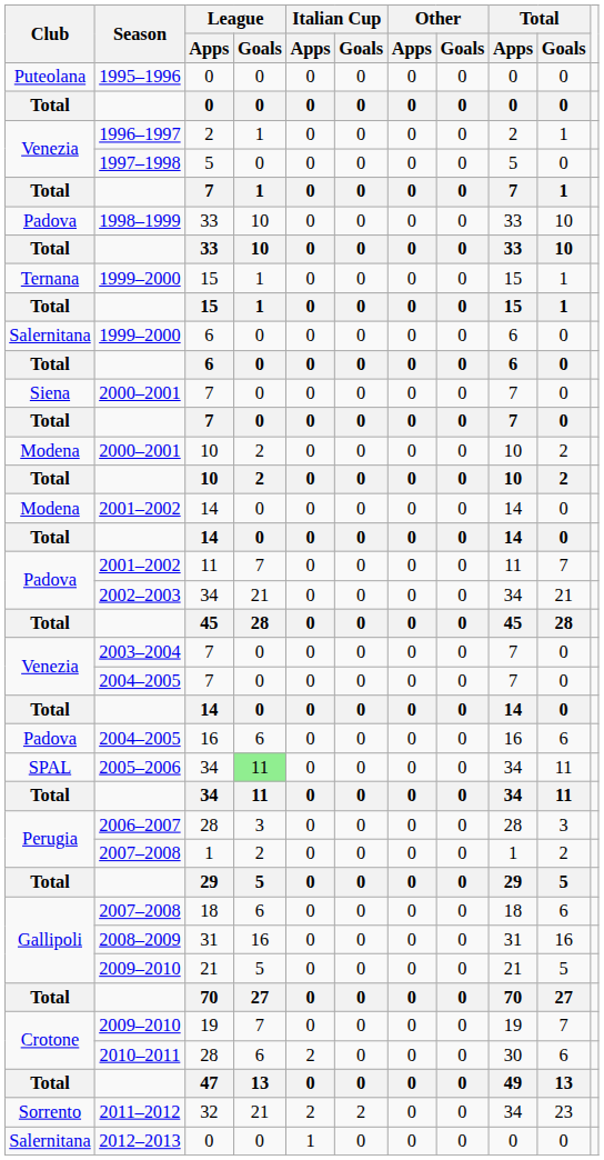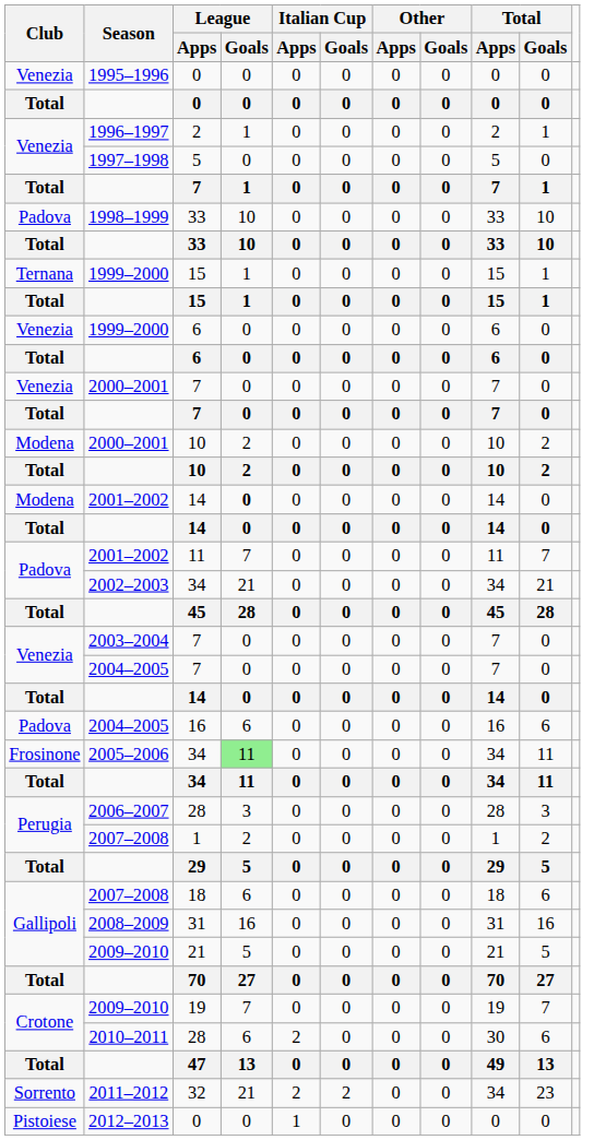 <table class="wikitable" style="text-align:center;">
 <tr>
 <th rowspan="2">Club</th>
 <th rowspan="2">Season</th>
 <th colspan="2">League</th>
 <th colspan="2">Italian Cup</th>
 <th colspan="2">Other</th>
 <th colspan="2">Total</th>
 </tr>
 <tr>
 <th>Apps</th>
 <th>Goals</th>
 <th>Apps</th>
 <th>Goals</th>
 <th>Apps</th>
 <th>Goals</th>
 <th>Apps</th>
 <th>Goals</th>
 </tr>
 <tr>
-<td rowspan="1" valign="center"><a href='#'>Puteolana</a></td>
+<td rowspan="1" valign="center"><a href='#'>Venezia</a></td>
 <td><a href='#'>1995–1996</a></td>
 <td>0</td>
 <td>0</td>
 <td>0</td>
 <td>0</td>
 <td>0</td>
 <td>0</td>
 <td>0</td>
 <td>0</td>
 <td></td>
 </tr>
 <tr>
 <th>Total</th>
 <td –></td>
 <th>0</th>
 <th>0</th>
 <th>0</th>
 <th>0</th>
 <th>0</th>
 <th>0</th>
 <th>0</th>
 <th>0</th>
 </tr>
 <tr>
 <td rowspan="2" valign="center"><a href='#'>Venezia</a></td>
 <td><a href='#'>1996–1997</a></td>
 <td>2</td>
 <td>1</td>
 <td>0</td>
 <td>0</td>
 <td>0</td>
 <td>0</td>
 <td>2</td>
 <td>1</td>
 <td></td>
 </tr>
 <tr>
 <td><a href='#'>1997–1998</a></td>
 <td>5</td>
 <td>0</td>
 <td>0</td>
 <td>0</td>
 <td>0</td>
 <td>0</td>
 <td>5</td>
 <td>0</td>
 <td></td>
 </tr>
 <tr>
 <th>Total</th>
 <td –></td>
 <th>7</th>
 <th>1</th>
 <th>0</th>
 <th>0</th>
 <th>0</th>
 <th>0</th>
 <th>7</th>
 <th>1</th>
 </tr>
 <tr>
 <td rowspan="1" valign="center"><a href='#'>Padova</a></td>
 <td><a href='#'>1998–1999</a></td>
 <td>33</td>
 <td>10</td>
 <td>0</td>
 <td>0</td>
 <td>0</td>
 <td>0</td>
 <td>33</td>
 <td>10</td>
 <td></td>
 </tr>
 <tr>
 <th>Total</th>
 <td –></td>
 <th>33</th>
 <th>10</th>
 <th>0</th>
 <th>0</th>
 <th>0</th>
 <th>0</th>
 <th>33</th>
 <th>10</th>
 </tr>
 <tr>
 <td rowspan="1" valign="center"><a href='#'>Ternana</a></td>
 <td><a href='#'>1999–2000</a></td>
 <td>15</td>
 <td>1</td>
 <td>0</td>
 <td>0</td>
 <td>0</td>
 <td>0</td>
 <td>15</td>
 <td>1</td>
 <td></td>
 </tr>
 <tr>
 <th>Total</th>
 <td –></td>
 <th>15</th>
 <th>1</th>
 <th>0</th>
 <th>0</th>
 <th>0</th>
 <th>0</th>
 <th>15</th>
 <th>1</th>
 </tr>
 <tr>
-<td rowspan="1" valign="center"><a href='#'>Salernitana</a></td>
+<td rowspan="1" valign="center"><a href='#'>Venezia</a></td>
 <td><a href='#'>1999–2000</a></td>
 <td>6</td>
 <td>0</td>
 <td>0</td>
 <td>0</td>
 <td>0</td>
 <td>0</td>
 <td>6</td>
 <td>0</td>
 <td></td>
 </tr>
 <tr>
 <th>Total</th>
 <td –></td>
 <th>6</th>
 <th>0</th>
 <th>0</th>
 <th>0</th>
 <th>0</th>
 <th>0</th>
 <th>6</th>
 <th>0</th>
 </tr>
 <tr>
-<td rowspan="1" valign="center"><a href='#'>Siena</a></td>
+<td rowspan="1" valign="center"><a href='#'>Venezia</a></td>
 <td><a href='#'>2000–2001</a></td>
 <td>7</td>
 <td>0</td>
 <td>0</td>
 <td>0</td>
 <td>0</td>
 <td>0</td>
 <td>7</td>
 <td>0</td>
 <td></td>
 </tr>
 <tr>
 <th>Total</th>
 <td –></td>
 <th>7</th>
 <th>0</th>
 <th>0</th>
 <th>0</th>
 <th>0</th>
 <th>0</th>
 <th>7</th>
 <th>0</th>
 </tr>
 <tr>
 <td rowspan="1" valign="center"><a href='#'>Modena</a></td>
 <td><a href='#'>2000–2001</a></td>
 <td>10</td>
 <td>2</td>
 <td>0</td>
 <td>0</td>
 <td>0</td>
 <td>0</td>
 <td>10</td>
 <td>2</td>
 <td></td>
 </tr>
 <tr>
 <th>Total</th>
 <td –></td>
 <th>10</th>
 <th>2</th>
 <th>0</th>
 <th>0</th>
 <th>0</th>
 <th>0</th>
 <th>10</th>
 <th>2</th>
 </tr>
 <tr>
 <td rowspan="1" valign="center"><a href='#'>Modena</a></td>
 <td><a href='#'>2001–2002</a></td>
 <td>14</td>
-<td>0</td>
+<td><strong>0</strong></td>
 <td>0</td>
 <td>0</td>
 <td>0</td>
 <td>0</td>
 <td>14</td>
 <td>0</td>
 <td></td>
 </tr>
 <tr>
 <th>Total</th>
 <td –></td>
 <th>14</th>
 <th>0</th>
 <th>0</th>
 <th>0</th>
 <th>0</th>
 <th>0</th>
 <th>14</th>
 <th>0</th>
 </tr>
 <tr>
 <td rowspan="2" valign="center"><a href='#'>Padova</a></td>
 <td><a href='#'>2001–2002</a></td>
 <td>11</td>
 <td>7</td>
 <td>0</td>
 <td>0</td>
 <td>0</td>
 <td>0</td>
 <td>11</td>
 <td>7</td>
 <td></td>
 </tr>
 <tr>
 <td><a href='#'>2002–2003</a></td>
 <td>34</td>
 <td>21</td>
 <td>0</td>
 <td>0</td>
 <td>0</td>
 <td>0</td>
 <td>34</td>
 <td>21</td>
 <td></td>
 </tr>
 <tr>
 <th>Total</th>
 <td –></td>
 <th>45</th>
 <th>28</th>
 <th>0</th>
 <th>0</th>
 <th>0</th>
 <th>0</th>
 <th>45</th>
 <th>28</th>
 </tr>
 <tr>
 <td rowspan="2" valign="center"><a href='#'>Venezia</a></td>
 <td><a href='#'>2003–2004</a></td>
 <td>7</td>
 <td>0</td>
 <td>0</td>
 <td>0</td>
 <td>0</td>
 <td>0</td>
 <td>7</td>
 <td>0</td>
 <td></td>
 </tr>
 <tr>
 <td><a href='#'>2004–2005</a></td>
 <td>7</td>
 <td>0</td>
 <td>0</td>
 <td>0</td>
 <td>0</td>
 <td>0</td>
 <td>7</td>
 <td>0</td>
 <td></td>
 </tr>
 <tr>
 <th>Total</th>
 <td –></td>
 <th>14</th>
 <th>0</th>
 <th>0</th>
 <th>0</th>
 <th>0</th>
 <th>0</th>
 <th>14</th>
 <th>0</th>
 </tr>
 <tr>
 <td rowspan="1" valign="center"><a href='#'>Padova</a></td>
 <td><a href='#'>2004–2005</a></td>
 <td>16</td>
 <td>6</td>
 <td>0</td>
 <td>0</td>
 <td>0</td>
 <td>0</td>
 <td>16</td>
 <td>6</td>
 <td></td>
 </tr>
 <tr>
-<td rowspan="1" valign="center"><a href='#'>SPAL</a></td>
+<td rowspan="1" valign="center"><a href='#'>Frosinone</a></td>
 <td><a href='#'>2005–2006</a></td>
 <td>34</td>
 <td style="background: lightgreen;">11</td>
 <td>0</td>
 <td>0</td>
 <td>0</td>
 <td>0</td>
 <td>34</td>
 <td>11</td>
 <td></td>
 </tr>
 <tr>
 <th>Total</th>
 <td –></td>
 <th>34</th>
 <th>11</th>
 <th>0</th>
 <th>0</th>
 <th>0</th>
 <th>0</th>
 <th>34</th>
 <th>11</th>
 </tr>
 <tr>
 <td rowspan="2" valign="center"><a href='#'>Perugia</a></td>
 <td><a href='#'>2006–2007</a></td>
 <td>28</td>
 <td>3</td>
 <td>0</td>
 <td>0</td>
 <td>0</td>
 <td>0</td>
 <td>28</td>
 <td>3</td>
 <td></td>
 </tr>
 <tr>
 <td><a href='#'>2007–2008</a></td>
 <td>1</td>
 <td>2</td>
 <td>0</td>
 <td>0</td>
 <td>0</td>
 <td>0</td>
 <td>1</td>
 <td>2</td>
 <td></td>
 </tr>
 <tr>
 <th>Total</th>
 <td –></td>
 <th>29</th>
 <th>5</th>
 <th>0</th>
 <th>0</th>
 <th>0</th>
 <th>0</th>
 <th>29</th>
 <th>5</th>
 </tr>
 <tr>
 <td rowspan="3" valign="center"><a href='#'>Gallipoli</a></td>
 <td><a href='#'>2007–2008</a></td>
 <td>18</td>
 <td>6</td>
 <td>0</td>
 <td>0</td>
 <td>0</td>
 <td>0</td>
 <td>18</td>
 <td>6</td>
 <td></td>
 </tr>
 <tr>
 <td><a href='#'>2008–2009</a></td>
 <td>31</td>
 <td>16</td>
 <td>0</td>
 <td>0</td>
 <td>0</td>
 <td>0</td>
 <td>31</td>
 <td>16</td>
 <td></td>
 </tr>
 <tr>
 <td><a href='#'>2009–2010</a></td>
 <td>21</td>
 <td>5</td>
 <td>0</td>
 <td>0</td>
 <td>0</td>
 <td>0</td>
 <td>21</td>
 <td>5</td>
 <td></td>
 </tr>
 <tr>
 <th>Total</th>
 <td –></td>
 <th>70</th>
 <th>27</th>
 <th>0</th>
 <th>0</th>
 <th>0</th>
 <th>0</th>
 <th>70</th>
 <th>27</th>
 </tr>
 <tr>
 <td rowspan="2" valign="center"><a href='#'>Crotone</a></td>
 <td><a href='#'>2009–2010</a></td>
 <td>19</td>
 <td>7</td>
 <td>0</td>
 <td>0</td>
 <td>0</td>
 <td>0</td>
 <td>19</td>
 <td>7</td>
 <td></td>
 </tr>
 <tr>
 <td><a href='#'>2010–2011</a></td>
 <td>28</td>
 <td>6</td>
 <td>2</td>
 <td>0</td>
 <td>0</td>
 <td>0</td>
 <td>30</td>
 <td>6</td>
 <td></td>
 </tr>
 <tr>
 <th>Total</th>
 <td –></td>
 <th>47</th>
 <th>13</th>
 <th>0</th>
 <th>0</th>
 <th>0</th>
 <th>0</th>
 <th>49</th>
 <th>13</th>
 </tr>
 <tr>
 <td rowspan="1" valign="center"><a href='#'>Sorrento</a></td>
 <td><a href='#'>2011–2012</a></td>
 <td>32</td>
 <td>21</td>
 <td>2</td>
 <td>2</td>
 <td>0</td>
 <td>0</td>
 <td>34</td>
 <td>23</td>
 <td></td>
 </tr>
 <tr>
-<td rowspan="1" valign="center"><a href='#'>Salernitana</a></td>
+<td rowspan="1" valign="center"><a href='#'>Pistoiese</a></td>
 <td><a href='#'>2012–2013</a></td>
 <td>0</td>
 <td>0</td>
 <td>1</td>
 <td>0</td>
 <td>0</td>
 <td>0</td>
 <td>0</td>
 <td>0</td>
 <td></td>
 </tr>
 <tr>
 </tr>
 </table>
